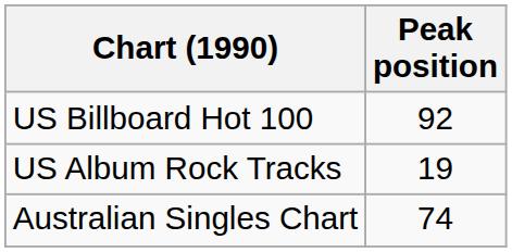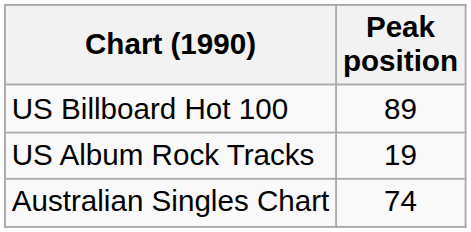 <table class="wikitable">
 <tr>
 <th>Chart (1990)</th>
 <th>Peak<br>position</th>
 </tr>
 <tr>
 <td>US Billboard Hot 100</td>
-<td align="center">92</td>
+<td align="center">89</td>
 </tr>
 <tr>
 <td>US Album Rock Tracks</td>
 <td align="center">19</td>
 </tr>
 <tr>
 <td>Australian Singles Chart</td>
 <td align="center">74</td>
 </tr>
 </table>
